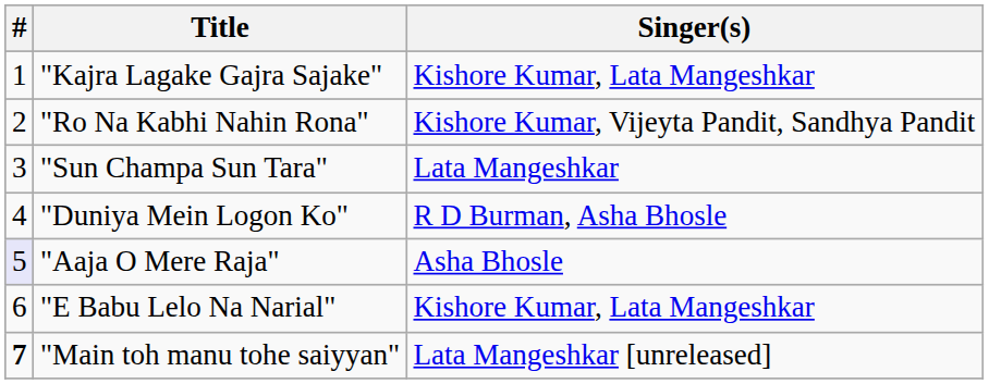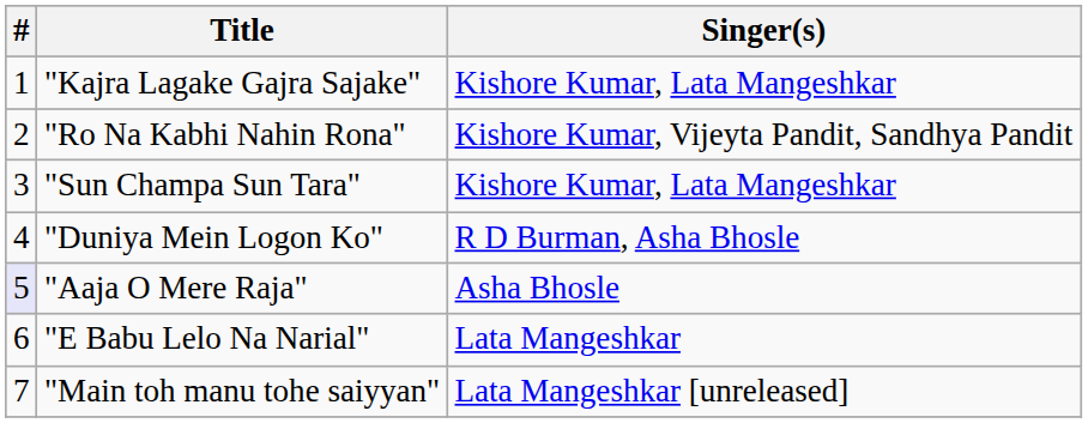 <table class="wikitable">
 <tr>
 <th>#</th>
 <th>Title</th>
 <th>Singer(s)</th>
 </tr>
 <tr>
 <td>1</td>
 <td>"Kajra Lagake Gajra Sajake"</td>
 <td><a href='#'>Kishore Kumar</a>, <a href='#'>Lata Mangeshkar</a></td>
 </tr>
 <tr>
 <td>2</td>
 <td>"Ro Na Kabhi Nahin Rona"</td>
 <td><a href='#'>Kishore Kumar</a>, Vijeyta Pandit, Sandhya Pandit</td>
 </tr>
 <tr>
 <td>3</td>
 <td>"Sun Champa Sun Tara"</td>
-<td><a href='#'>Lata Mangeshkar</a></td>
+<td><a href='#'>Kishore Kumar</a>, <a href='#'>Lata Mangeshkar</a></td>
 </tr>
 <tr>
 <td>4</td>
 <td>"Duniya Mein Logon Ko"</td>
 <td><a href='#'>R D Burman</a>, <a href='#'>Asha Bhosle</a></td>
 </tr>
 <tr>
 <td style="background: lavender;">5</td>
 <td>"Aaja O Mere Raja"</td>
 <td><a href='#'>Asha Bhosle</a></td>
 </tr>
 <tr>
 <td>6</td>
 <td>"E Babu Lelo Na Narial"</td>
-<td><a href='#'>Kishore Kumar</a>, <a href='#'>Lata Mangeshkar</a></td>
+<td><a href='#'>Lata Mangeshkar</a></td>
 </tr>
 <tr>
-<td><strong>7</strong></td>
+<td>7</td>
 <td>"Main toh manu tohe saiyyan"</td>
 <td><a href='#'>Lata Mangeshkar</a> [unreleased]</td>
 </tr>
 </table>
